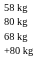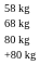 <table>
 <tr>
 <td>58 kg</td>
+<td></td>
+<td></td>
+<td></td>
+</tr>
+<tr>
+<td>68 kg</td>
 <td></td>
 <td></td>
 <td></td>
 </tr>
 <tr>
 <td>80 kg</td>
 <td></td>
 <td></td>
 <td></td>
 </tr>
 <tr>
-<td>68 kg</td>
-<td></td>
-<td></td>
-<td></td>
-</tr>
-<tr>
 <td>+80 kg</td>
 <td></td>
 <td></td>
 <td></td>
 </tr>
 </table>
